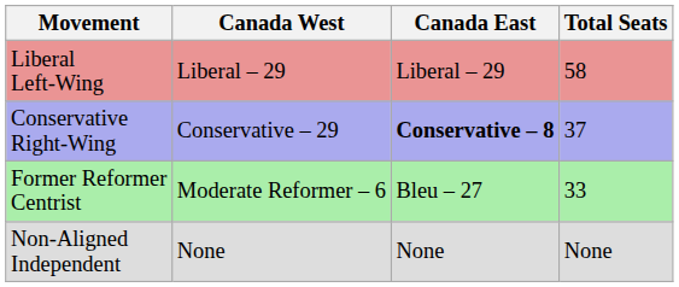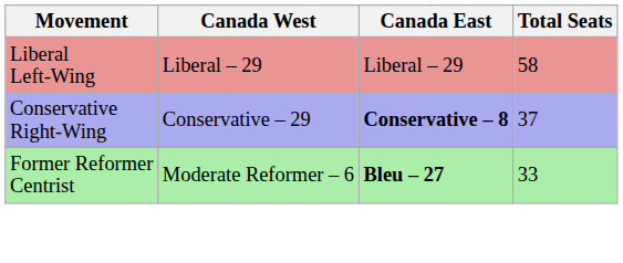 <table class="wikitable" style="margin:auto;">
 <tr>
 <th bgcolor = #BBBBBB>Movement</th>
 <th bgcolor = #BBBBBB>Canada West</th>
 <th bgcolor = #BBBBBB>Canada East</th>
 <th bgcolor = #BBBBBB>Total Seats</th>
 </tr>
 <tr>
 <td bgcolor = #EA9494>Liberal<br>Left-Wing</td>
 <td bgcolor = #EA9494>Liberal – 29</td>
 <td bgcolor = #EA9494>Liberal – 29</td>
 <td bgcolor = #EA9494>58</td>
 </tr>
 <tr>
 <td bgcolor = #AAAAEE>Conservative<br>Right-Wing</td>
 <td bgcolor = #AAAAEE>Conservative – 29</td>
 <td bgcolor = #AAAAEE><strong>Conservative – 8</strong></td>
 <td bgcolor = #AAAAEE>37</td>
 </tr>
 <tr>
 <td bgcolor = #AAEEAA>Former Reformer<br>Centrist</td>
 <td bgcolor = #AAEEAA>Moderate Reformer – 6</td>
-<td bgcolor = #AAEEAA>Bleu – 27</td>
+<td bgcolor = #AAEEAA><strong>Bleu – 27</strong></td>
 <td bgcolor = #AAEEAA>33</td>
 </tr>
-<tr>
-<td bgcolor = #DDDDDD>Non-Aligned<br>Independent</td>
-<td bgcolor = #DDDDDD>None</td>
-<td bgcolor = #DDDDDD>None</td>
-<td bgcolor = #DDDDDD>None</td>
-</tr>
 </table>
